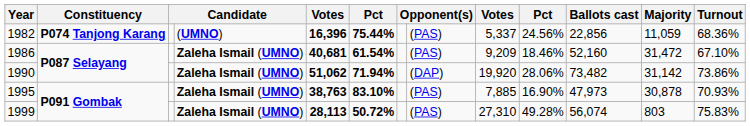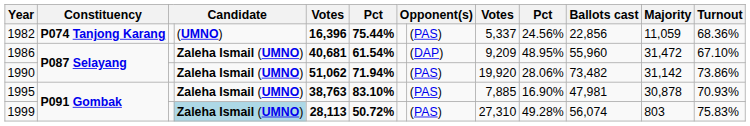 <table class="wikitable" style="margin:0.5em ; font-size:95%">
 <tr>
 <th>Year</th>
 <th>Constituency</th>
 <th colspan=2>Candidate</th>
 <th>Votes</th>
 <th>Pct</th>
 <th colspan=2>Opponent(s)</th>
 <th>Votes</th>
 <th>Pct</th>
 <th>Ballots cast</th>
 <th>Majority</th>
 <th>Turnout</th>
 </tr>
 <tr>
 <td>1982</td>
 <td><strong>P074 <a href='#'>Tanjong Karang</a></strong></td>
 <td></td>
 <td> (<a href='#'><strong>UMNO</strong></a>)</td>
 <td align="right"><strong>16,396</strong></td>
 <td><strong>75.44%</strong></td>
 <td></td>
 <td> (<a href='#'>PAS</a>)</td>
 <td align="right">5,337</td>
 <td>24.56%</td>
 <td>22,856</td>
 <td>11,059</td>
 <td>68.36%</td>
 </tr>
 <tr>
 <td>1986</td>
 <td rowspan=2><strong>P087 <a href='#'>Selayang</a></strong></td>
 <td></td>
 <td><strong>Zaleha Ismail</strong> (<a href='#'><strong>UMNO</strong></a>)</td>
 <td align="right"><strong>40,681</strong></td>
 <td><strong>61.54%</strong></td>
 <td></td>
-<td> (<a href='#'>PAS</a>)</td>
+<td> (<a href='#'>DAP</a>)</td>
 <td align="right">9,209</td>
-<td>18.46%</td>
-<td>52,160</td>
+<td>48.95%</td>
+<td>55,960</td>
 <td>31,472</td>
 <td>67.10%</td>
 </tr>
 <tr>
 <td>1990</td>
 <td></td>
 <td><strong>Zaleha Ismail</strong> (<a href='#'><strong>UMNO</strong></a>)</td>
 <td align="right"><strong>51,062</strong></td>
 <td><strong>71.94%</strong></td>
 <td></td>
-<td> (<a href='#'>DAP</a>)</td>
+<td> (<a href='#'>PAS</a>)</td>
 <td align="right">19,920</td>
 <td>28.06%</td>
 <td>73,482</td>
 <td>31,142</td>
 <td>73.86%</td>
 </tr>
 <tr>
 <td>1995</td>
 <td rowspan=2><strong>P091 <a href='#'>Gombak</a></strong></td>
 <td></td>
 <td><strong>Zaleha Ismail</strong> (<a href='#'><strong>UMNO</strong></a>)</td>
 <td align="right"><strong>38,763</strong></td>
 <td><strong>83.10%</strong></td>
 <td></td>
 <td> (<a href='#'>PAS</a>)</td>
 <td align="right">7,885</td>
 <td>16.90%</td>
-<td>47,973</td>
+<td>47,981</td>
 <td>30,878</td>
 <td>70.93%</td>
 </tr>
 <tr>
 <td>1999</td>
 <td></td>
-<td><strong>Zaleha Ismail</strong> (<a href='#'><strong>UMNO</strong></a>)</td>
+<td style="background: lightblue;"><strong>Zaleha Ismail</strong> (<a href='#'><strong>UMNO</strong></a>)</td>
 <td align="right"><strong>28,113</strong></td>
 <td><strong>50.72%</strong></td>
 <td></td>
 <td> (<a href='#'>PAS</a>)</td>
 <td align="right">27,310</td>
 <td>49.28%</td>
 <td>56,074</td>
 <td>803</td>
 <td>75.83%</td>
 </tr>
 </table>
